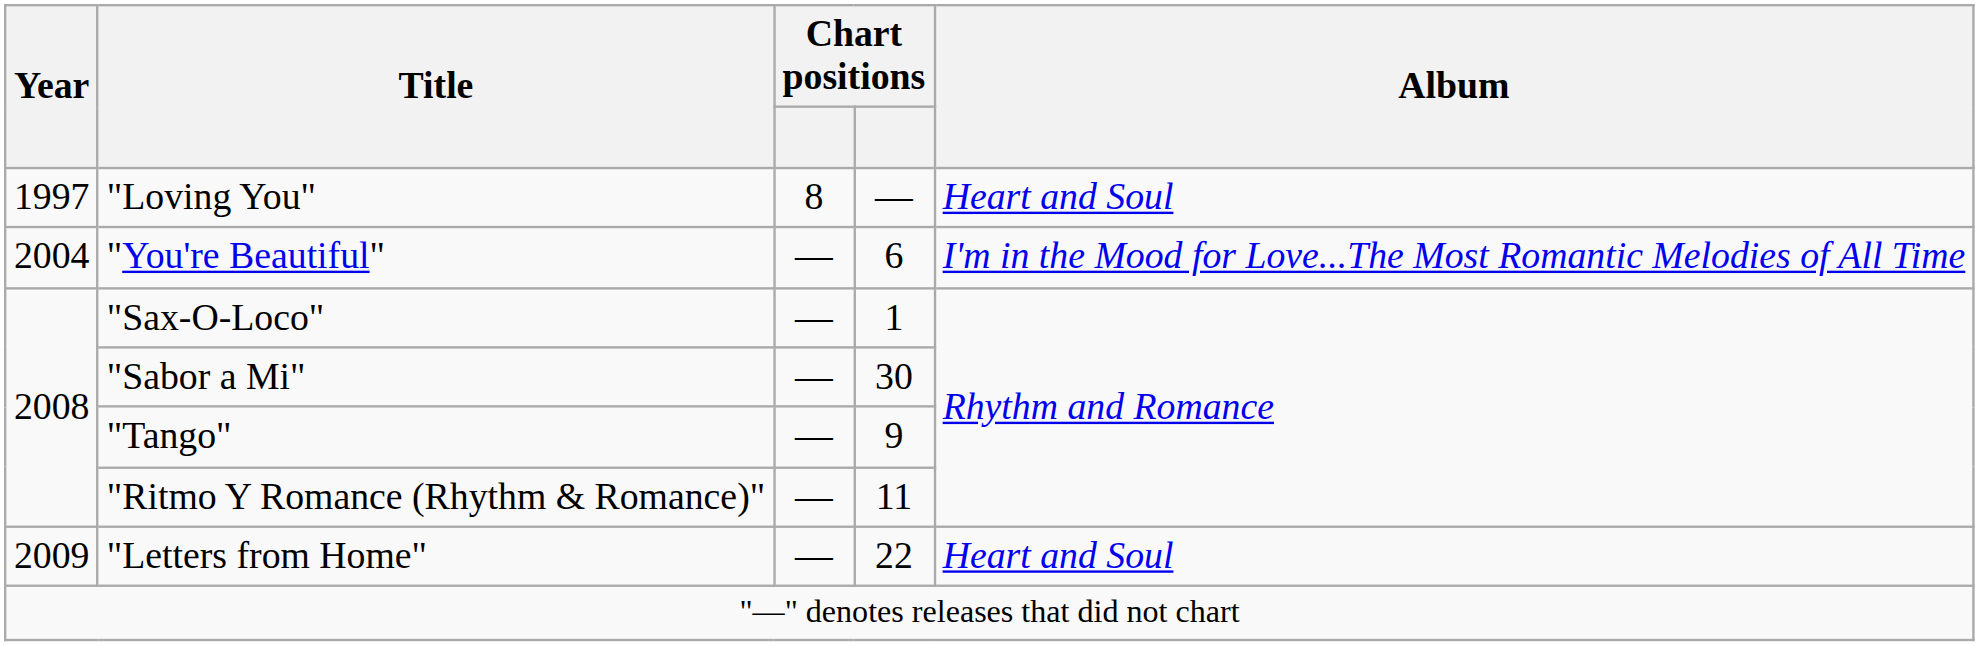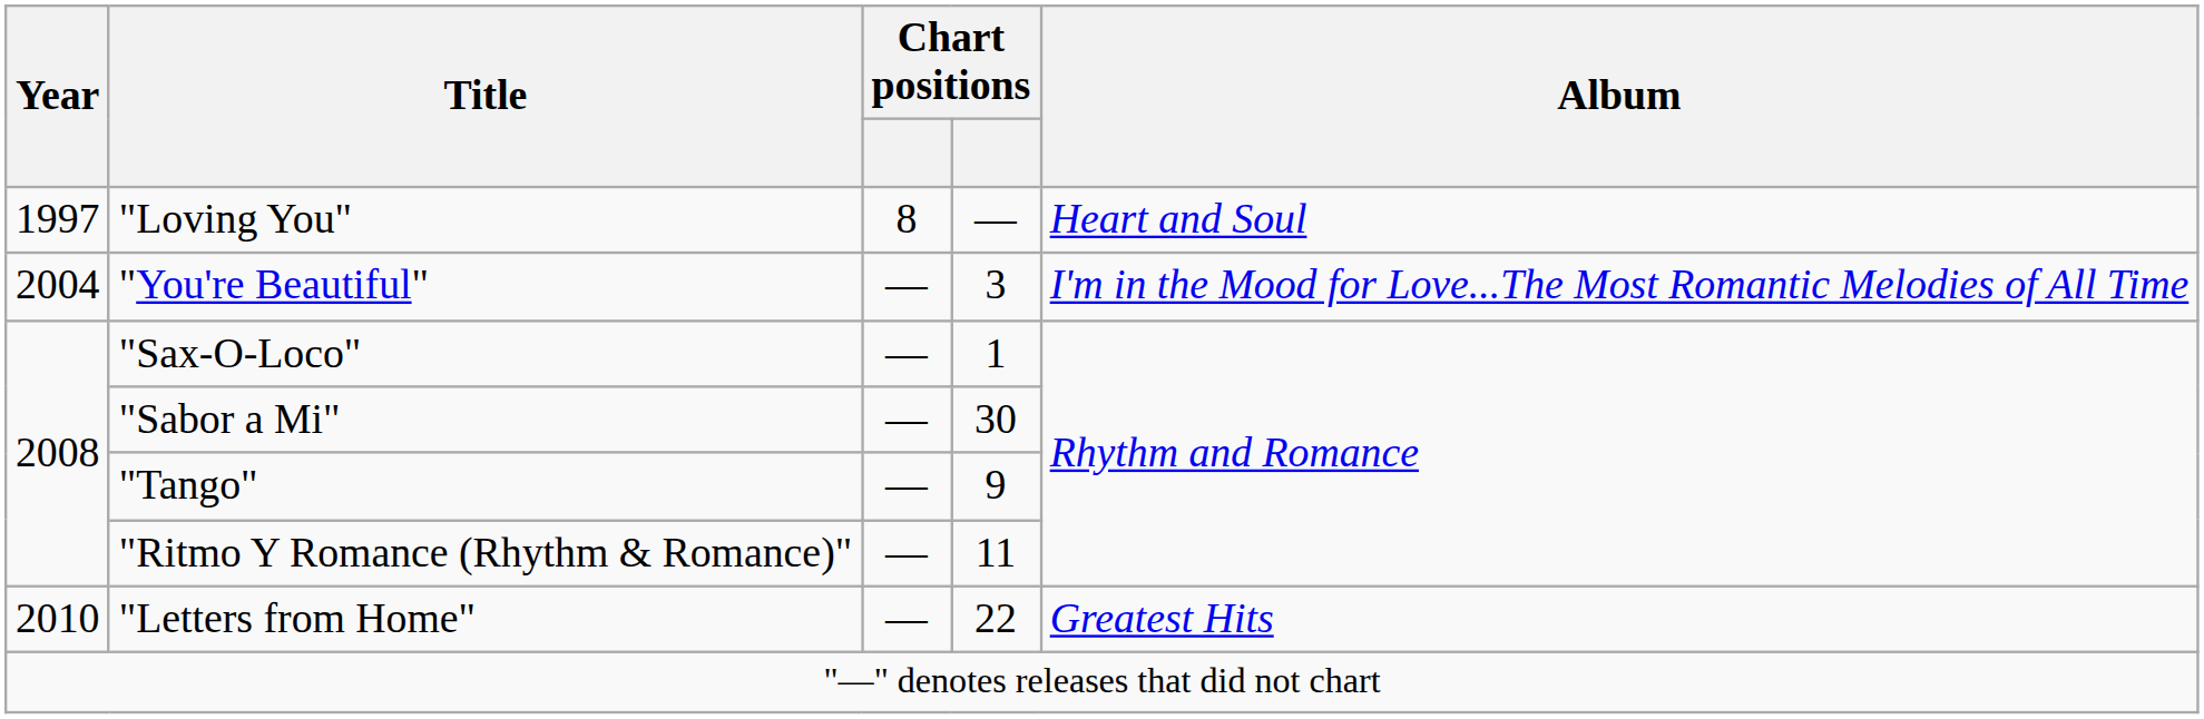 <table class="wikitable">
 <tr>
 <th rowspan="2">Year</th>
 <th rowspan="2">Title</th>
 <th colspan="2">Chart positions</th>
 <th rowspan="2">Album</th>
 </tr>
 <tr>
 <th style="width:25px;"><br></th>
 <th style="width:25px;"><br></th>
 </tr>
 <tr>
 <td>1997</td>
 <td>"Loving You"</td>
 <td style="text-align:center;">8</td>
 <td style="text-align:center;">—</td>
 <td><em><a href='#'>Heart and Soul</a></em></td>
 </tr>
 <tr>
 <td>2004</td>
 <td>"<a href='#'>You're Beautiful</a>"</td>
 <td style="text-align:center;">—</td>
-<td style="text-align:center;">6</td>
+<td style="text-align:center;">3</td>
 <td><em><a href='#'>I'm in the Mood for Love...The Most Romantic Melodies of All Time</a></em></td>
 </tr>
 <tr>
 <td rowspan="4">2008</td>
 <td>"Sax-O-Loco"</td>
 <td style="text-align:center;">—</td>
 <td style="text-align:center;">1</td>
 <td rowspan="4"><em><a href='#'>Rhythm and Romance</a></em></td>
 </tr>
 <tr>
 <td>"Sabor a Mi"</td>
 <td style="text-align:center;">—</td>
 <td style="text-align:center;">30</td>
 </tr>
 <tr>
 <td>"Tango"</td>
 <td style="text-align:center;">—</td>
 <td style="text-align:center;">9</td>
 </tr>
 <tr>
 <td>"Ritmo Y Romance (Rhythm & Romance)"</td>
 <td style="text-align:center;">—</td>
 <td style="text-align:center;">11</td>
 </tr>
 <tr>
-<td>2009</td>
+<td>2010</td>
 <td>"Letters from Home"</td>
 <td style="text-align:center;">—</td>
 <td style="text-align:center;">22</td>
-<td><em><a href='#'>Heart and Soul</a></em></td>
+<td><em><a href='#'>Greatest Hits</a></em></td>
 </tr>
 <tr>
 <td align=center colspan=5 style=font-size:85%>"—" denotes releases that did not chart</td>
 </tr>
 </table>
